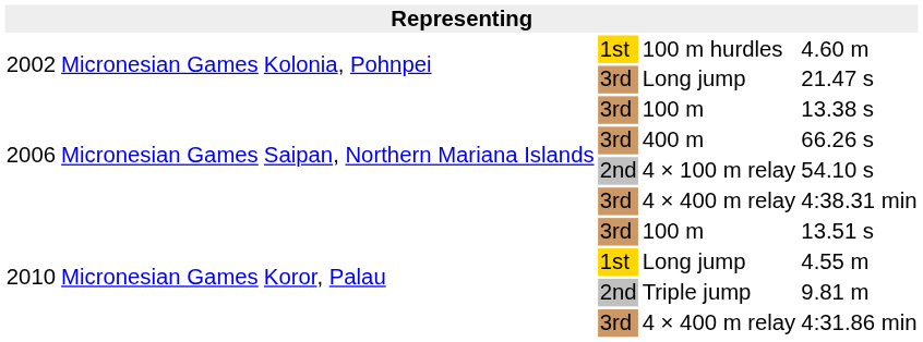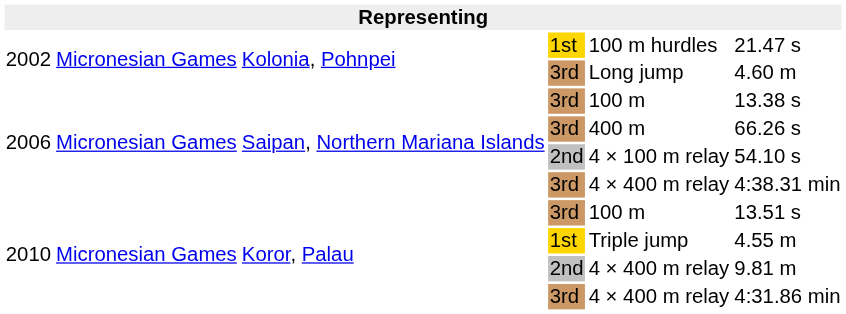 <table>
 <tr>
 <th bgcolor="#eeeeee" colspan="6">Representing </th>
 </tr>
 <tr>
 <td rowspan=2>2002</td>
 <td rowspan=2><a href='#'>Micronesian Games</a></td>
 <td rowspan=2><a href='#'>Kolonia</a>, <a href='#'>Pohnpei</a></td>
 <td bgcolor=gold>1st</td>
 <td>100 m hurdles</td>
-<td>4.60 m</td>
+<td>21.47 s</td>
 </tr>
 <tr>
 <td bgcolor=cc9966>3rd</td>
 <td>Long jump</td>
-<td>21.47 s</td>
+<td>4.60 m</td>
 </tr>
 <tr>
 <td rowspan=4>2006</td>
 <td rowspan=4><a href='#'>Micronesian Games</a></td>
 <td rowspan=4><a href='#'>Saipan</a>, <a href='#'>Northern Mariana Islands</a></td>
 <td bgcolor=cc9966>3rd</td>
 <td>100 m</td>
 <td>13.38 s</td>
 </tr>
 <tr>
 <td bgcolor=cc9966>3rd</td>
 <td>400 m</td>
 <td>66.26 s</td>
 </tr>
 <tr>
 <td bgcolor=silver>2nd</td>
 <td>4 × 100 m relay</td>
 <td>54.10 s</td>
 </tr>
 <tr>
 <td bgcolor=cc9966>3rd</td>
 <td>4 × 400 m relay</td>
 <td>4:38.31 min</td>
 </tr>
 <tr>
 <td rowspan=4>2010</td>
 <td rowspan=4><a href='#'>Micronesian Games</a></td>
 <td rowspan=4><a href='#'>Koror</a>, <a href='#'>Palau</a></td>
 <td bgcolor=cc9966>3rd</td>
 <td>100 m</td>
 <td>13.51 s</td>
 </tr>
 <tr>
 <td bgcolor=gold>1st</td>
-<td>Long jump</td>
+<td>Triple jump</td>
 <td>4.55 m</td>
 </tr>
 <tr>
 <td bgcolor=silver>2nd</td>
-<td>Triple jump</td>
+<td>4 × 400 m relay</td>
 <td>9.81 m</td>
 </tr>
 <tr>
 <td bgcolor=cc9966>3rd</td>
 <td>4 × 400 m relay</td>
 <td>4:31.86 min</td>
 </tr>
 <tr>
 </tr>
 </table>
